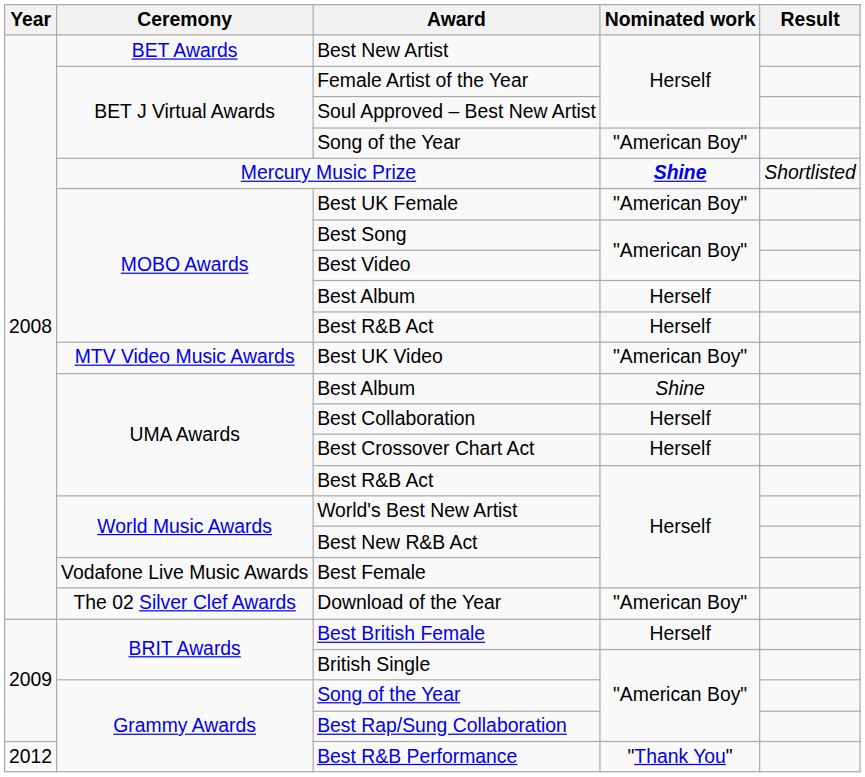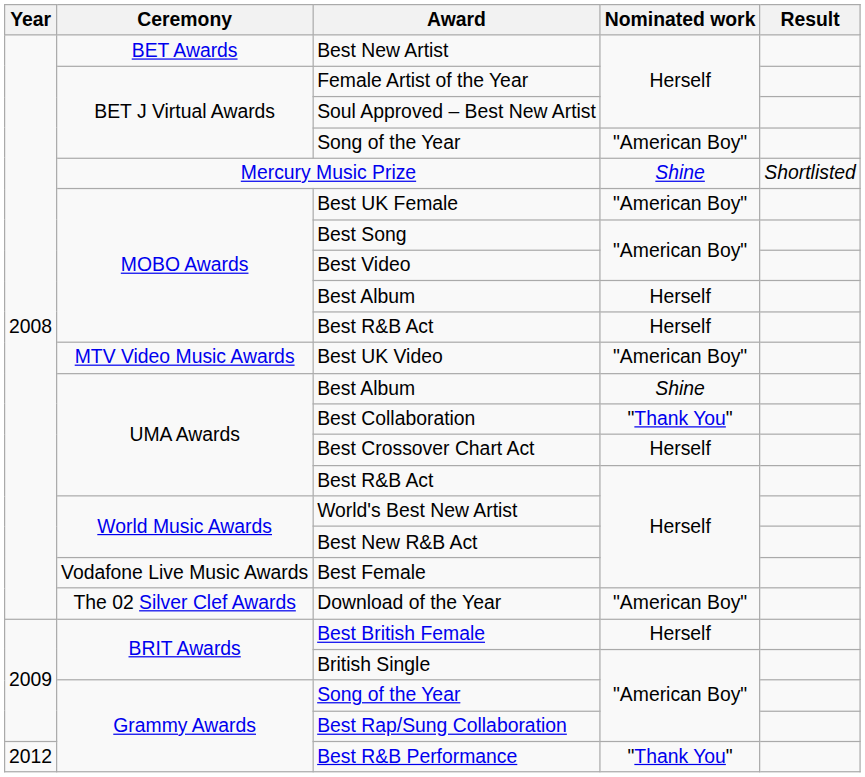 <table class="wikitable">
 <tr>
 <th>Year</th>
 <th>Ceremony</th>
 <th>Award</th>
 <th>Nominated work</th>
 <th>Result</th>
 </tr>
 <tr>
 <td rowspan="19">2008</td>
 <td style="text-align:center;"><a href='#'>BET Awards</a></td>
 <td>Best New Artist</td>
 <td style="text-align:center" rowspan="3">Herself</td>
 <td></td>
 </tr>
 <tr>
 <td style="text-align:center;" rowspan="3">BET J Virtual Awards</td>
 <td>Female Artist of the Year</td>
 <td></td>
 </tr>
 <tr>
 <td>Soul Approved – Best New Artist</td>
 <td></td>
 </tr>
 <tr>
 <td>Song of the Year</td>
 <td style="text-align:center">"American Boy"</td>
 <td></td>
 </tr>
 <tr>
 <td style="text-align:center;" colspan="2"><a href='#'>Mercury Music Prize</a></td>
-<td style="text-align:center"><strong><em><a href='#'>Shine</a></em></strong></td>
+<td style="text-align:center"><em><a href='#'>Shine</a></em></td>
 <td><em>Shortlisted</em></td>
 </tr>
 <tr>
 <td rowspan="5" style="text-align:center;"><a href='#'>MOBO Awards</a></td>
 <td>Best UK Female</td>
 <td style="text-align:center">"American Boy"</td>
 <td></td>
 </tr>
 <tr>
 <td>Best Song</td>
 <td style="text-align:center" rowspan="2">"American Boy"</td>
 <td></td>
 </tr>
 <tr>
 <td>Best Video</td>
 <td></td>
 </tr>
 <tr>
 <td>Best Album</td>
 <td style="text-align:center;">Herself</td>
 <td></td>
 </tr>
 <tr>
 <td>Best R&B Act</td>
 <td style="text-align:center">Herself</td>
 <td></td>
 </tr>
 <tr>
 <td style="text-align:center;"><a href='#'>MTV Video Music Awards</a></td>
 <td>Best UK Video</td>
 <td style="text-align:center">"American Boy"</td>
 <td></td>
 </tr>
 <tr>
 <td rowspan="4" style="text-align:center;">UMA Awards</td>
 <td>Best Album</td>
 <td style="text-align:center"><em>Shine</em></td>
 <td></td>
 </tr>
 <tr>
 <td>Best Collaboration</td>
-<td style="text-align:center">Herself</td>
+<td style="text-align:center">"<a href='#'>Thank You</a>"</td>
 <td></td>
 </tr>
 <tr>
 <td>Best Crossover Chart Act</td>
 <td style="text-align:center">Herself</td>
 <td></td>
 </tr>
 <tr>
 <td>Best R&B Act</td>
 <td style="text-align:center" rowspan="4">Herself</td>
 <td></td>
 </tr>
 <tr>
 <td rowspan="2" style="text-align:center;"><a href='#'>World Music Awards</a></td>
 <td>World's Best New Artist</td>
 <td></td>
 </tr>
 <tr>
 <td>Best New R&B Act</td>
 <td></td>
 </tr>
 <tr>
 <td style="text-align:center;">Vodafone Live Music Awards</td>
 <td>Best Female</td>
 <td></td>
 </tr>
 <tr>
 <td style="text-align:center;">The 02 <a href='#'>Silver Clef Awards</a></td>
 <td>Download of the Year</td>
 <td style="text-align:center;">"American Boy"</td>
 <td></td>
 </tr>
 <tr>
 <td rowspan="4">2009</td>
 <td style="text-align:center;" rowspan="2"><a href='#'>BRIT Awards</a></td>
 <td><a href='#'>Best British Female</a></td>
 <td style="text-align:center;">Herself</td>
 <td></td>
 </tr>
 <tr>
 <td>British Single</td>
 <td rowspan="3" style="text-align:center;">"American Boy"</td>
 <td></td>
 </tr>
 <tr>
 <td style="text-align:center;" rowspan="3"><a href='#'>Grammy Awards</a></td>
 <td><a href='#'>Song of the Year</a></td>
 <td></td>
 </tr>
 <tr>
 <td><a href='#'>Best Rap/Sung Collaboration</a></td>
 <td></td>
 </tr>
 <tr>
 <td>2012</td>
 <td><a href='#'>Best R&B Performance</a></td>
 <td style="text-align:center">"<a href='#'>Thank You</a>"</td>
 <td></td>
 </tr>
 </table>
